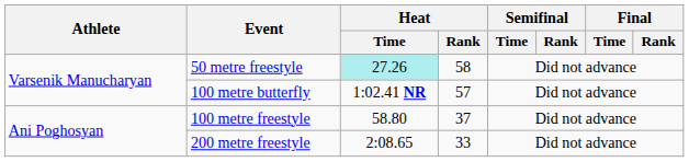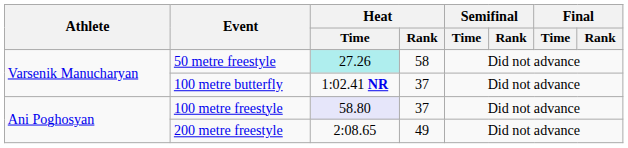 <table class="wikitable" style="text-align:center; font-size:90%; width:50%;">
 <tr>
 <th rowspan="2">Athlete</th>
 <th rowspan="2">Event</th>
 <th colspan="2">Heat</th>
 <th colspan="2">Semifinal</th>
 <th colspan="2">Final</th>
 </tr>
 <tr style="font-size:95%">
 <th>Time</th>
 <th>Rank</th>
 <th>Time</th>
 <th>Rank</th>
 <th>Time</th>
 <th>Rank</th>
 </tr>
 <tr>
 <td align=left rowspan=2><a href='#'>Varsenik Manucharyan</a></td>
 <td align=left><a href='#'>50 metre freestyle</a></td>
 <td style="background: paleturquoise;">27.26</td>
 <td>58</td>
 <td colspan=4>Did not advance</td>
 </tr>
 <tr>
 <td align=left><a href='#'>100 metre butterfly</a></td>
 <td>1:02.41 <strong><a href='#'>NR</a></strong></td>
-<td>57</td>
+<td>37</td>
 <td colspan=4>Did not advance</td>
 </tr>
 <tr>
 <td align=left rowspan=2><a href='#'>Ani Poghosyan</a></td>
 <td align=left><a href='#'>100 metre freestyle</a></td>
-<td>58.80</td>
+<td style="background: lavender;">58.80</td>
 <td>37</td>
 <td colspan=4>Did not advance</td>
 </tr>
 <tr>
 <td align=left><a href='#'>200 metre freestyle</a></td>
 <td>2:08.65</td>
-<td>33</td>
+<td>49</td>
 <td colspan=4>Did not advance</td>
 </tr>
 </table>
